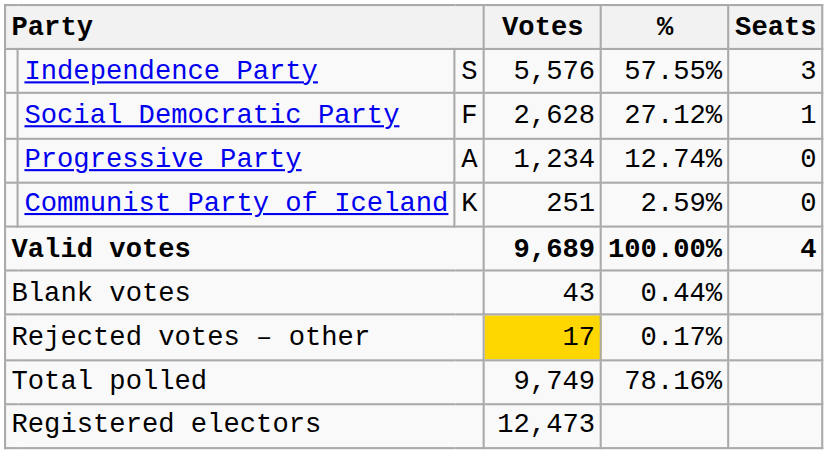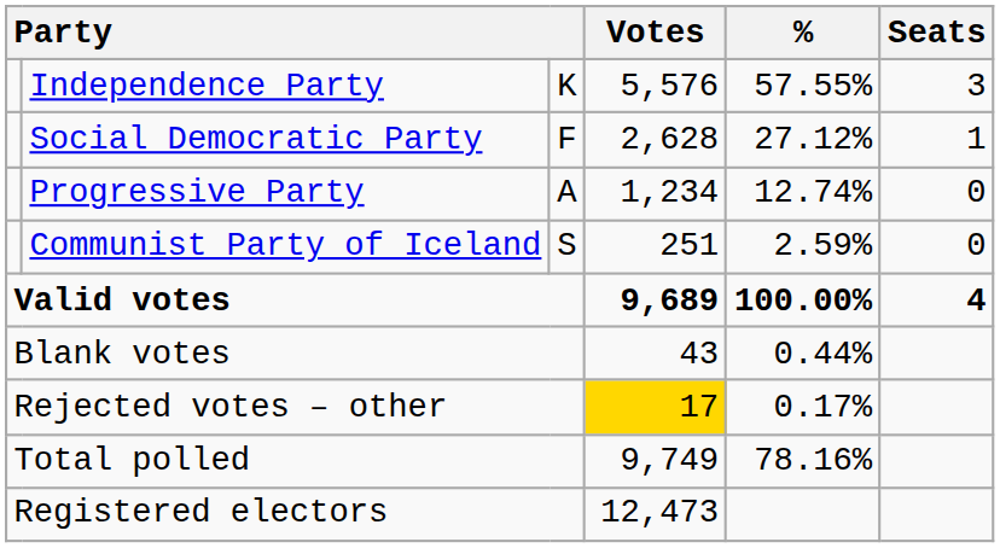 <table class="wikitable" border="1" style="text-align:right;">
 <tr>
 <th style="text-align:left;" valign=bottom colspan=3>Party</th>
 <th align=center valign=bottom width="50">Votes</th>
 <th align=center valign=bottom width="50">%</th>
 <th align=center>Seats</th>
 </tr>
 <tr>
 <td></td>
 <td align=left><a href='#'>Independence Party</a></td>
-<td align=left>S</td>
+<td align=left>K</td>
 <td>5,576</td>
 <td>57.55%</td>
 <td>3</td>
 </tr>
 <tr>
 <td></td>
 <td align=left><a href='#'>Social Democratic Party</a></td>
 <td align=left>F</td>
 <td>2,628</td>
 <td>27.12%</td>
 <td>1</td>
 </tr>
 <tr>
 <td></td>
 <td align=left><a href='#'>Progressive Party</a></td>
 <td align=left>A</td>
 <td>1,234</td>
 <td>12.74%</td>
 <td>0</td>
 </tr>
 <tr>
 <td></td>
 <td align=left><a href='#'>Communist Party of Iceland</a></td>
-<td align=left>K</td>
+<td align=left>S</td>
 <td>251</td>
 <td>2.59%</td>
 <td>0</td>
 </tr>
 <tr style="font-weight:bold">
 <td align=left colspan=3>Valid votes</td>
 <td>9,689</td>
 <td>100.00%</td>
 <td>4</td>
 </tr>
 <tr>
 <td align=left colspan=3>Blank votes</td>
 <td>43</td>
 <td>0.44%</td>
 <td></td>
 </tr>
 <tr>
 <td align=left colspan=3>Rejected votes – other</td>
 <td style="background: gold;">17</td>
 <td>0.17%</td>
 <td></td>
 </tr>
 <tr>
 <td align=left colspan=3>Total polled</td>
 <td>9,749</td>
 <td>78.16%</td>
 <td></td>
 </tr>
 <tr>
 <td align=left colspan=3>Registered electors</td>
 <td>12,473</td>
 <td></td>
 <td></td>
 </tr>
 </table>
